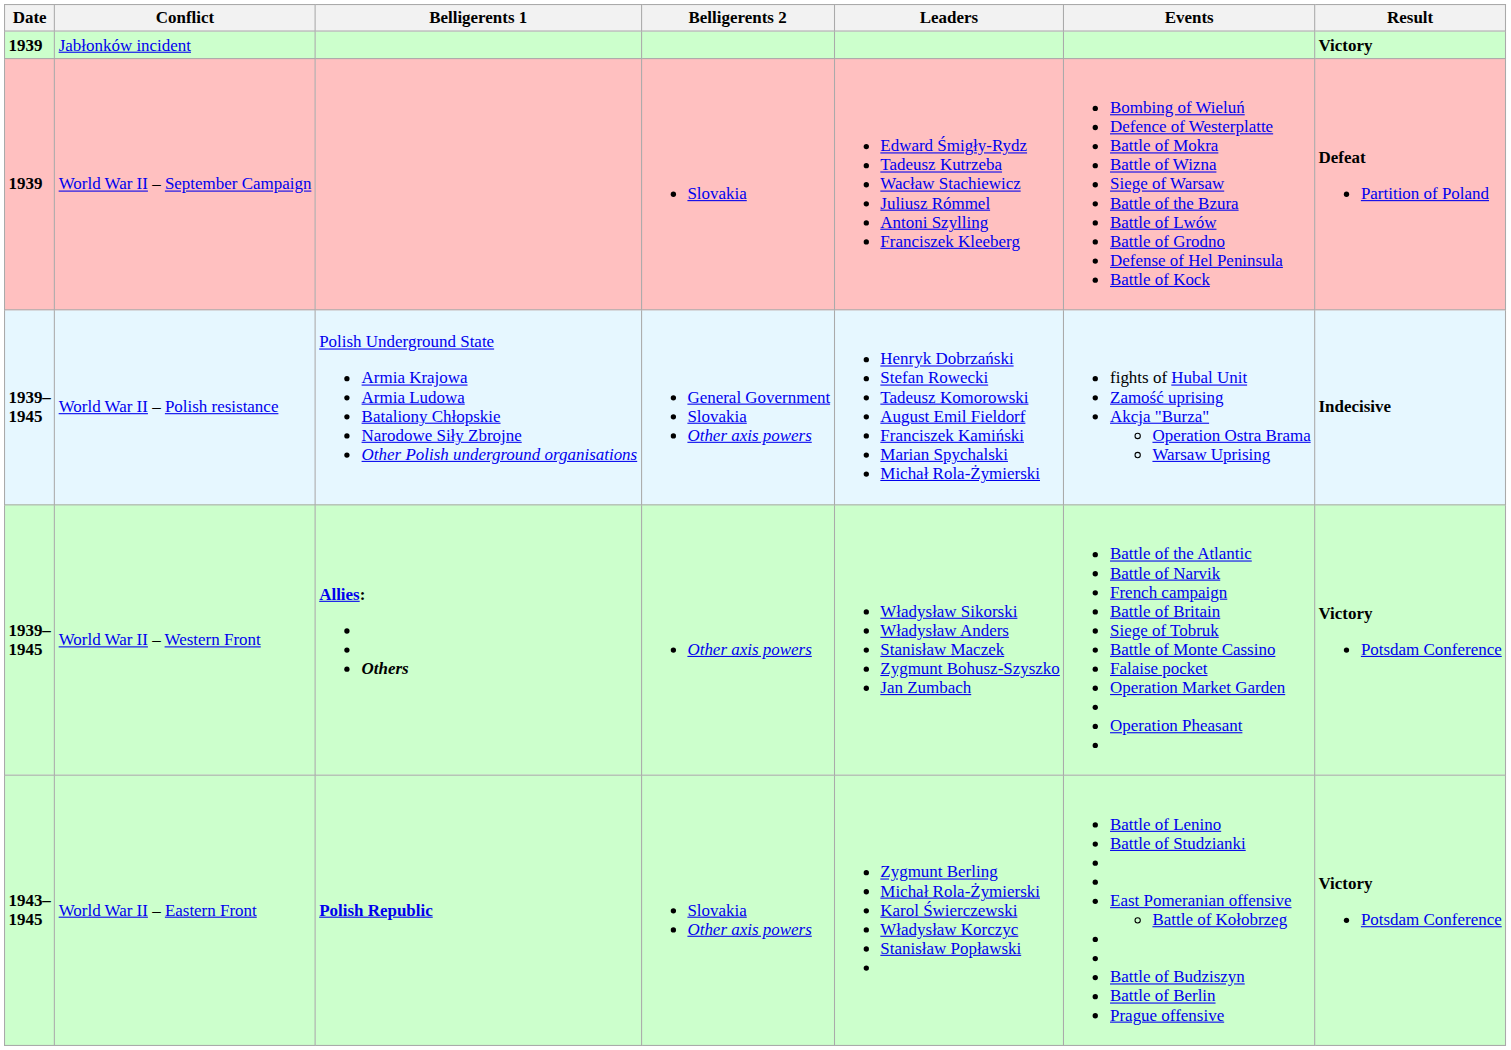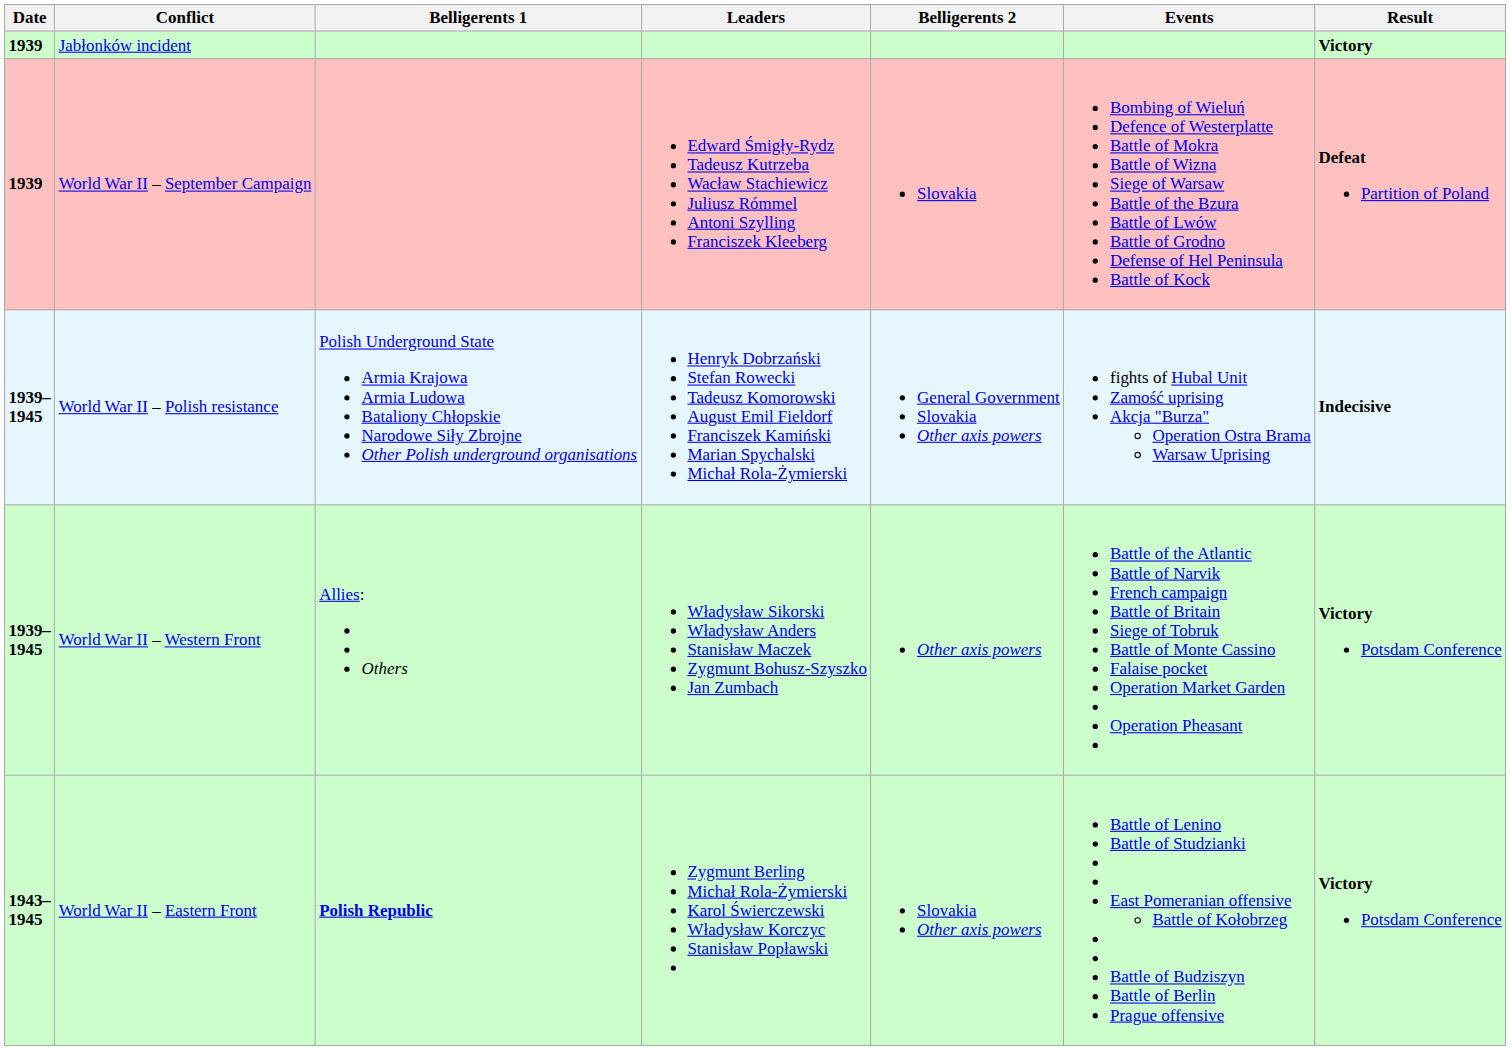 <table class="wikitable sortable">
 <tr>
 <th>Date</th>
 <th>Conflict</th>
 <th>Belligerents 1</th>
+<th>Leaders</th>
 <th>Belligerents 2</th>
-<th>Leaders</th>
 <th>Events</th>
 <th>Result</th>
 </tr>
 <tr --- bgcolor="#CCFFCC">
 <td><strong>1939</strong></td>
 <td><a href='#'>Jabłonków incident</a></td>
 <td></td>
 <td></td>
 <td></td>
 <td></td>
 <td><strong>Victory</strong></td>
 </tr>
 <tr - bgcolor=#FFC0C0>
 <td><strong>1939</strong></td>
 <td><a href='#'>World War II</a> – <a href='#'>September Campaign</a></td>
 <td></td>
+<td><br><ul><li><a href='#'>Edward Śmigły-Rydz</a></li><li><a href='#'>Tadeusz Kutrzeba</a></li><li><a href='#'>Wacław Stachiewicz</a></li><li><a href='#'>Juliusz Rómmel</a></li><li><a href='#'>Antoni Szylling</a></li><li><a href='#'>Franciszek Kleeberg</a></li></ul></td>
 <td><br><ul><li> <a href='#'>Slovakia</a></li></ul></td>
-<td><br><ul><li><a href='#'>Edward Śmigły-Rydz</a></li><li><a href='#'>Tadeusz Kutrzeba</a></li><li><a href='#'>Wacław Stachiewicz</a></li><li><a href='#'>Juliusz Rómmel</a></li><li><a href='#'>Antoni Szylling</a></li><li><a href='#'>Franciszek Kleeberg</a></li></ul></td>
 <td><br><ul><li><a href='#'>Bombing of Wieluń</a></li><li><a href='#'>Defence of Westerplatte</a></li><li><a href='#'>Battle of Mokra</a></li><li><a href='#'>Battle of Wizna</a></li><li><a href='#'>Siege of Warsaw</a></li><li><a href='#'>Battle of the Bzura</a></li><li><a href='#'>Battle of Lwów</a></li><li><a href='#'>Battle of Grodno</a></li><li><a href='#'>Defense of Hel Peninsula</a></li><li><a href='#'>Battle of Kock</a></li></ul></td>
 <td><strong>Defeat</strong><br><ul><li><a href='#'>Partition of Poland</a></li></ul></td>
 </tr>
 <tr - bgcolor=#E6F7FF>
 <td><strong>1939–</strong><br><strong>1945</strong></td>
 <td><a href='#'>World War II</a> – <a href='#'>Polish resistance</a></td>
 <td> <a href='#'>Polish Underground State</a><br><ul><li><a href='#'>Armia Krajowa</a></li><li><a href='#'>Armia Ludowa</a></li><li><a href='#'>Bataliony Chłopskie</a></li><li><a href='#'>Narodowe Siły Zbrojne</a></li><li><em><a href='#'>Other Polish underground organisations</a></em></li></ul></td>
+<td><br><ul><li><a href='#'>Henryk Dobrzański</a></li><li><a href='#'>Stefan Rowecki</a></li><li><a href='#'>Tadeusz Komorowski</a></li><li><a href='#'>August Emil Fieldorf</a></li><li><a href='#'>Franciszek Kamiński</a></li><li><a href='#'>Marian Spychalski</a></li><li><a href='#'>Michał Rola-Żymierski</a></li></ul></td>
 <td><br><ul><li> <a href='#'>General Government</a></li><li> <a href='#'>Slovakia</a></li><li><em><a href='#'>Other axis powers</a></em></li></ul></td>
-<td><br><ul><li><a href='#'>Henryk Dobrzański</a></li><li><a href='#'>Stefan Rowecki</a></li><li><a href='#'>Tadeusz Komorowski</a></li><li><a href='#'>August Emil Fieldorf</a></li><li><a href='#'>Franciszek Kamiński</a></li><li><a href='#'>Marian Spychalski</a></li><li><a href='#'>Michał Rola-Żymierski</a></li></ul></td>
 <td><br><ul><li>fights of <a href='#'>Hubal Unit</a></li><li><a href='#'>Zamość uprising</a></li><li><a href='#'>Akcja "Burza"</a><ul><li><a href='#'>Operation Ostra Brama</a></li><li><a href='#'>Warsaw Uprising</a></li></ul></li></ul></td>
 <td><strong>Indecisive</strong></td>
 </tr>
 <tr - bgcolor=#CCFFCC>
 <td><strong>1939–</strong><br><strong>1945</strong></td>
 <td><a href='#'>World War II</a> – <a href='#'>Western Front</a></td>
-<td><strong><a href='#'>Allies</a>:<br><ul><li></li><li></li><li><em>Others</em></li></ul></strong></td>
+<td><a href='#'>Allies</a>:<br><ul><li></li><li></li><li><em>Others</em></li></ul></td>
+<td><br><ul><li><a href='#'>Władysław Sikorski</a></li><li><a href='#'>Władysław Anders</a></li><li><a href='#'>Stanisław Maczek</a></li><li><a href='#'>Zygmunt Bohusz-Szyszko</a></li><li><a href='#'>Jan Zumbach</a></li></ul></td>
 <td><br><ul><li><em><a href='#'>Other axis powers</a></em></li></ul></td>
-<td><br><ul><li><a href='#'>Władysław Sikorski</a></li><li><a href='#'>Władysław Anders</a></li><li><a href='#'>Stanisław Maczek</a></li><li><a href='#'>Zygmunt Bohusz-Szyszko</a></li><li><a href='#'>Jan Zumbach</a></li></ul></td>
 <td><br><ul><li><a href='#'>Battle of the Atlantic</a></li><li><a href='#'>Battle of Narvik</a></li><li><a href='#'>French campaign</a></li><li><a href='#'>Battle of Britain</a></li><li><a href='#'>Siege of Tobruk</a></li><li><a href='#'>Battle of Monte Cassino</a></li><li><a href='#'>Falaise pocket</a></li><li><a href='#'>Operation Market Garden</a></li><li></li><li><a href='#'>Operation Pheasant</a></li><li></li></ul></td>
 <td><strong>Victory</strong><br><ul><li><a href='#'>Potsdam Conference</a></li></ul></td>
 </tr>
 <tr - bgcolor=#CCFFCC>
 <td><strong>1943–</strong><br><strong>1945</strong></td>
 <td><a href='#'>World War II</a> – <a href='#'>Eastern Front</a></td>
 <td><strong> <a href='#'>Polish Republic</a></strong></td>
+<td><br><ul><li><a href='#'>Zygmunt Berling</a></li><li><a href='#'>Michał Rola-Żymierski</a></li><li><a href='#'>Karol Świerczewski</a></li><li><a href='#'>Władysław Korczyc</a></li><li><a href='#'>Stanisław Popławski</a></li><li></li></ul></td>
 <td><br><ul><li> <a href='#'>Slovakia</a></li><li><em><a href='#'>Other axis powers</a></em></li></ul></td>
-<td><br><ul><li><a href='#'>Zygmunt Berling</a></li><li><a href='#'>Michał Rola-Żymierski</a></li><li><a href='#'>Karol Świerczewski</a></li><li><a href='#'>Władysław Korczyc</a></li><li><a href='#'>Stanisław Popławski</a></li><li></li></ul></td>
 <td><br><ul><li><a href='#'>Battle of Lenino</a></li><li><a href='#'>Battle of Studzianki</a></li><li></li><li></li><li><a href='#'>East Pomeranian offensive</a><ul><li><a href='#'>Battle of Kołobrzeg</a></li></ul></li><li></li><li></li><li><a href='#'>Battle of Budziszyn</a></li><li><a href='#'>Battle of Berlin</a></li><li><a href='#'>Prague offensive</a></li></ul></td>
 <td><strong>Victory</strong><br><ul><li><a href='#'>Potsdam Conference</a></li></ul></td>
 </tr>
 </table>
